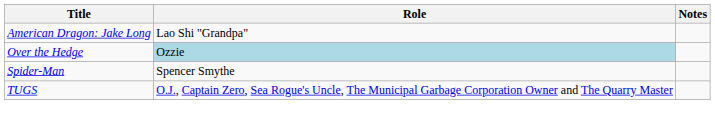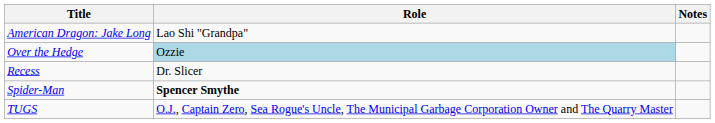 <table class="wikitable sortable plainrowheaders">
 <tr>
 <th>Title</th>
 <th>Role</th>
 <th class="unsortable">Notes</th>
 </tr>
 <tr>
 <td><em><a href='#'>American Dragon: Jake Long</a></em></td>
 <td>Lao Shi "Grandpa"</td>
 <td></td>
 </tr>
 <tr>
 <td><em><a href='#'>Over the Hedge</a></em></td>
 <td style="background: lightblue;">Ozzie</td>
 <td></td>
 </tr>
 <tr>
+<td><em><a href='#'>Recess</a></em></td>
+<td>Dr. Slicer</td>
+<td></td>
+</tr>
+<tr>
 <td><em><a href='#'>Spider-Man</a></em></td>
-<td>Spencer Smythe</td>
+<td><strong>Spencer Smythe</strong></td>
 <td></td>
 </tr>
 <tr>
 <td><em><a href='#'>TUGS</a></em></td>
 <td><a href='#'>O.J.</a>, <a href='#'>Captain Zero</a>, <a href='#'>Sea Rogue's Uncle</a>, <a href='#'>The Municipal Garbage Corporation Owner</a> and <a href='#'>The Quarry Master</a></td>
 <td></td>
 </tr>
 </table>
